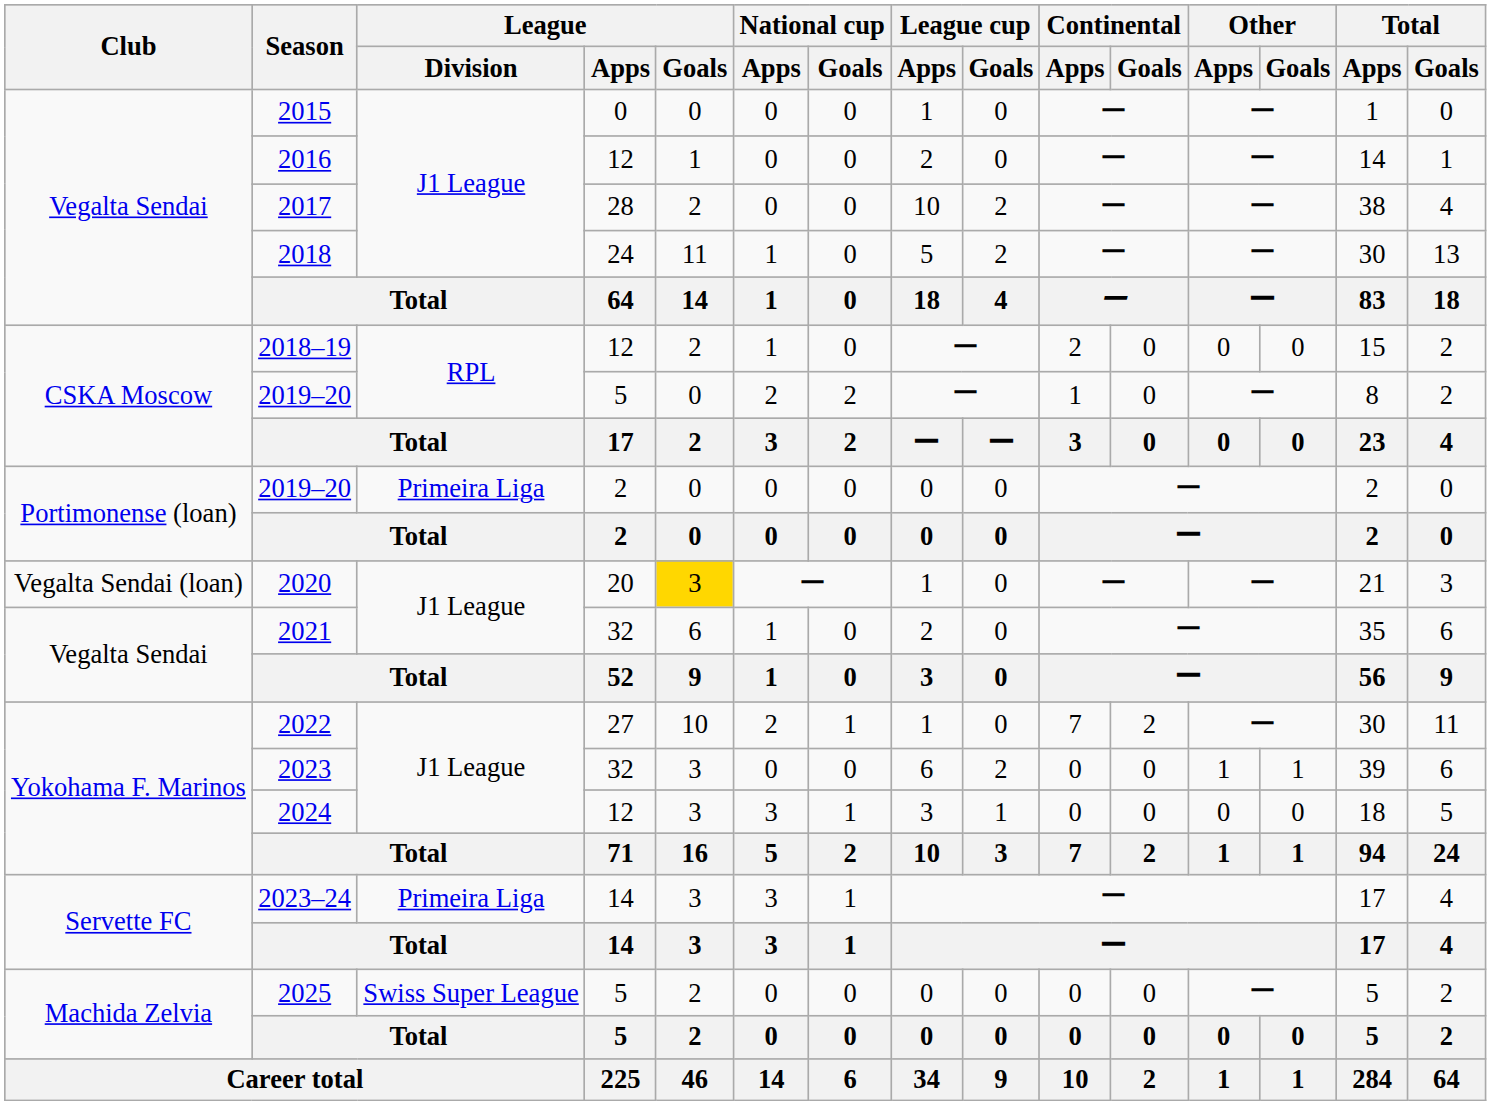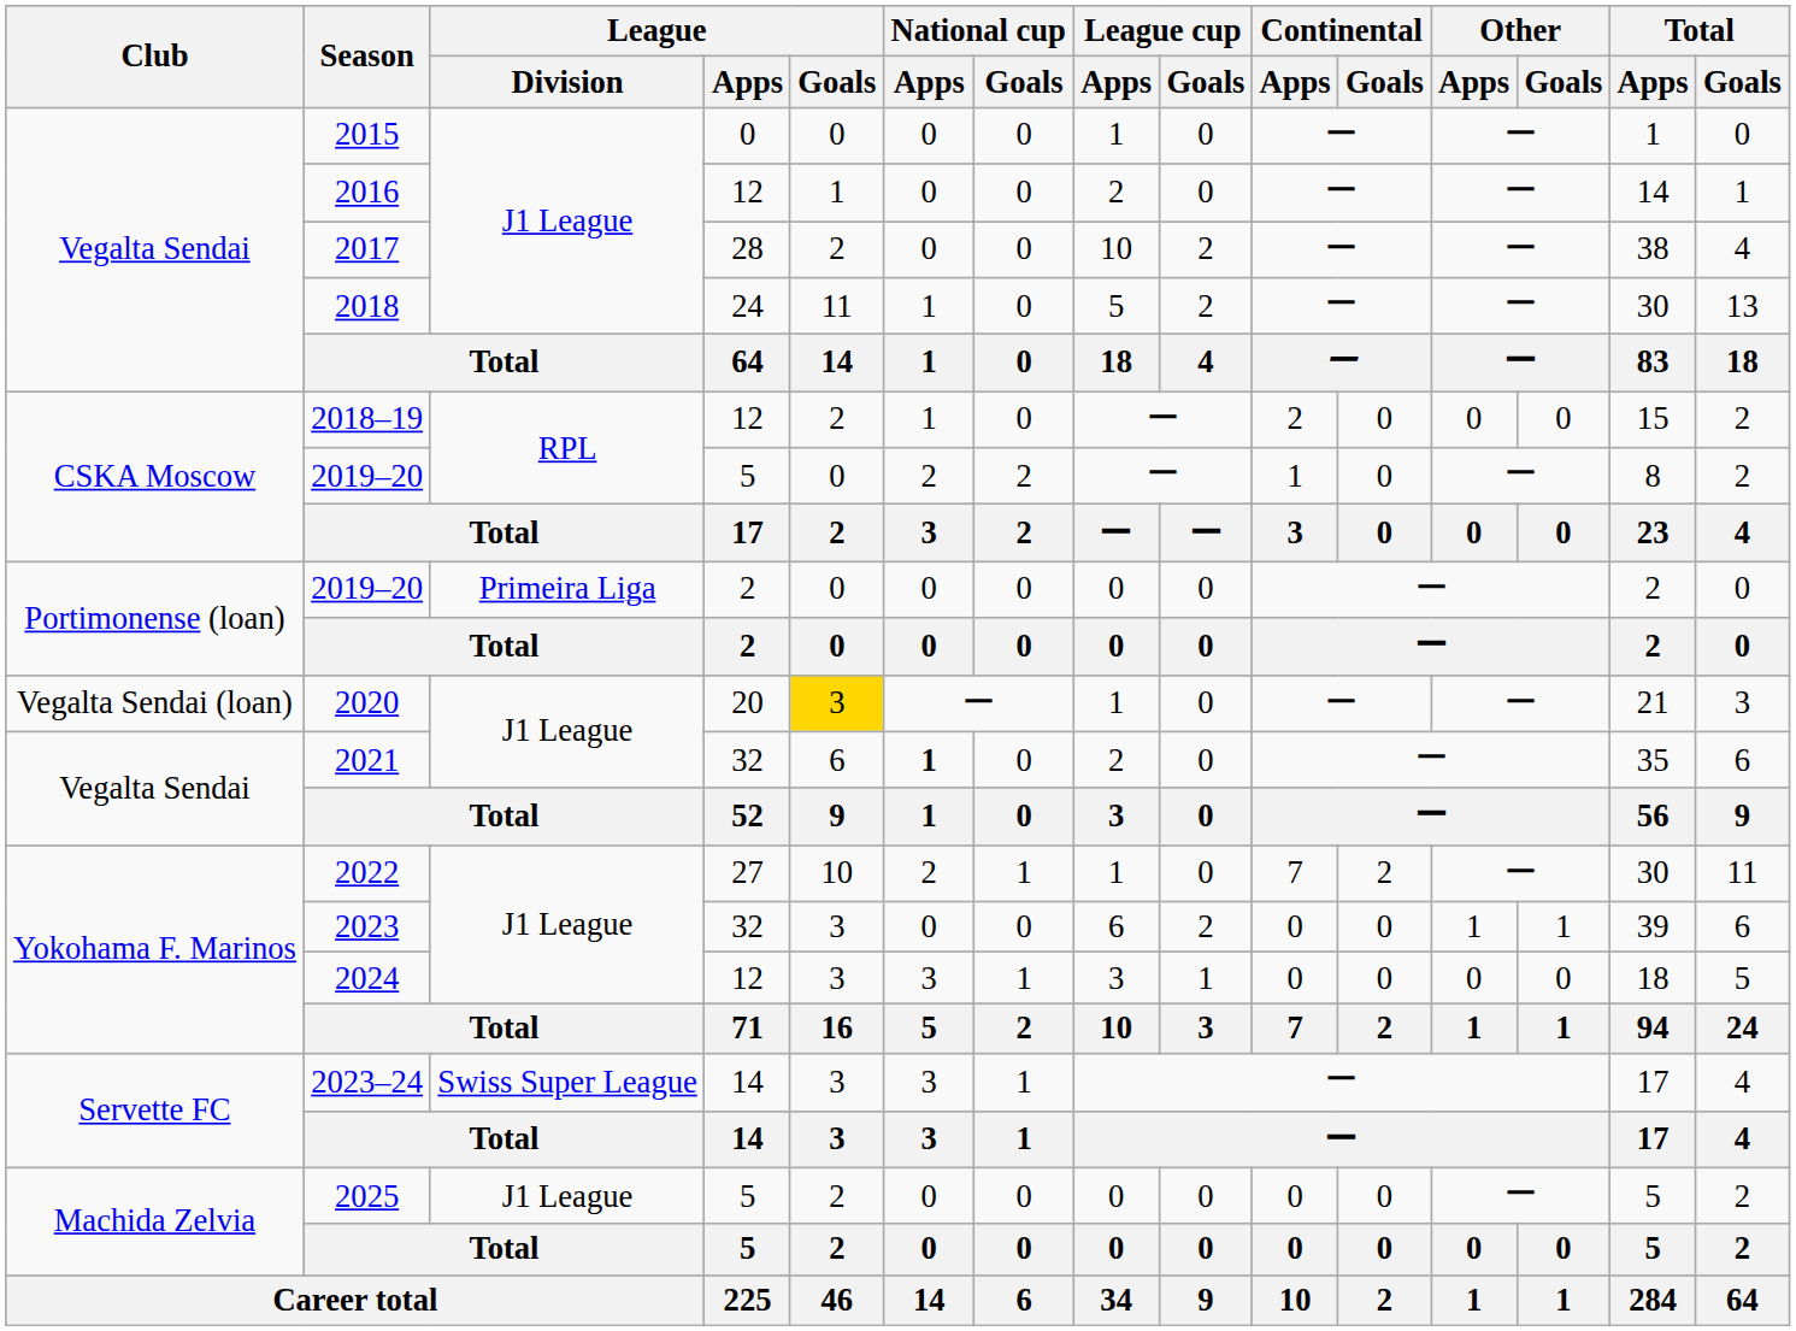 <table class="wikitable" style="text-align: center">
 <tr>
 <th rowspan="2">Club</th>
 <th rowspan="2">Season</th>
 <th colspan="3">League</th>
 <th colspan="2">National cup</th>
 <th colspan="2">League cup</th>
 <th colspan="2">Continental</th>
 <th colspan="2">Other</th>
 <th colspan="2">Total</th>
 </tr>
 <tr>
 <th>Division</th>
 <th>Apps</th>
 <th>Goals</th>
 <th>Apps</th>
 <th>Goals</th>
 <th>Apps</th>
 <th>Goals</th>
 <th>Apps</th>
 <th>Goals</th>
 <th>Apps</th>
 <th>Goals</th>
 <th>Apps</th>
 <th>Goals</th>
 </tr>
 <tr>
 <td rowspan="5"><a href='#'>Vegalta Sendai</a></td>
 <td><a href='#'>2015</a></td>
 <td rowspan="4"><a href='#'>J1 League</a></td>
 <td>0</td>
 <td>0</td>
 <td>0</td>
 <td>0</td>
 <td>1</td>
 <td>0</td>
 <td colspan="2">ー</td>
 <td colspan="2">ー</td>
 <td>1</td>
 <td>0</td>
 </tr>
 <tr>
 <td><a href='#'>2016</a></td>
 <td>12</td>
 <td>1</td>
 <td>0</td>
 <td>0</td>
 <td>2</td>
 <td>0</td>
 <td colspan="2">ー</td>
 <td colspan="2">ー</td>
 <td>14</td>
 <td>1</td>
 </tr>
 <tr>
 <td><a href='#'>2017</a></td>
 <td>28</td>
 <td>2</td>
 <td>0</td>
 <td>0</td>
 <td>10</td>
 <td>2</td>
 <td colspan="2">ー</td>
 <td colspan="2">ー</td>
 <td>38</td>
 <td>4</td>
 </tr>
 <tr>
 <td><a href='#'>2018</a></td>
 <td>24</td>
 <td>11</td>
 <td>1</td>
 <td>0</td>
 <td>5</td>
 <td>2</td>
 <td colspan="2">ー</td>
 <td colspan="2">ー</td>
 <td>30</td>
 <td>13</td>
 </tr>
 <tr>
 <th colspan="2">Total</th>
 <th>64</th>
 <th>14</th>
 <th>1</th>
 <th>0</th>
 <th>18</th>
 <th>4</th>
 <th colspan="2"><em>ー</em></th>
 <th colspan="2"><strong>ー</strong></th>
 <th>83</th>
 <th>18</th>
 </tr>
 <tr>
 <td rowspan="3"><a href='#'>CSKA Moscow</a></td>
 <td><a href='#'>2018–19</a></td>
 <td rowspan="2"><a href='#'>RPL</a></td>
 <td>12</td>
 <td>2</td>
 <td>1</td>
 <td>0</td>
 <td colspan="2">ー</td>
 <td>2</td>
 <td>0</td>
 <td>0</td>
 <td>0</td>
 <td>15</td>
 <td>2</td>
 </tr>
 <tr>
 <td><a href='#'>2019–20</a></td>
 <td>5</td>
 <td>0</td>
 <td>2</td>
 <td>2</td>
 <td colspan="2">ー</td>
 <td>1</td>
 <td>0</td>
 <td colspan="2">ー</td>
 <td>8</td>
 <td>2</td>
 </tr>
 <tr>
 <th colspan="2">Total</th>
 <th>17</th>
 <th>2</th>
 <th>3</th>
 <th>2</th>
 <th>ー</th>
 <th>ー</th>
 <th>3</th>
 <th>0</th>
 <th>0</th>
 <th>0</th>
 <th>23</th>
 <th>4</th>
 </tr>
 <tr>
 <td rowspan="2"><a href='#'>Portimonense</a> (loan)</td>
 <td><a href='#'>2019–20</a></td>
 <td><a href='#'>Primeira Liga</a></td>
 <td>2</td>
 <td>0</td>
 <td>0</td>
 <td>0</td>
 <td>0</td>
 <td>0</td>
 <td colspan="4">ー</td>
 <td>2</td>
 <td>0</td>
 </tr>
 <tr>
 <th colspan="2">Total</th>
 <th>2</th>
 <th>0</th>
 <th>0</th>
 <th>0</th>
 <th>0</th>
 <th>0</th>
 <th colspan="4">ー</th>
 <th>2</th>
 <th>0</th>
 </tr>
 <tr>
 <td>Vegalta Sendai (loan)</td>
 <td><a href='#'>2020</a></td>
 <td rowspan="2">J1 League</td>
 <td>20</td>
 <td style="background: gold;">3</td>
 <td colspan="2">ー</td>
 <td>1</td>
 <td>0</td>
 <td colspan="2">ー</td>
 <td colspan="2">ー</td>
 <td>21</td>
 <td>3</td>
 </tr>
 <tr>
 <td rowspan="2">Vegalta Sendai</td>
 <td><a href='#'>2021</a></td>
 <td>32</td>
 <td>6</td>
-<td>1</td>
+<td><strong>1</strong></td>
 <td>0</td>
 <td>2</td>
 <td>0</td>
 <td colspan="4">ー</td>
 <td>35</td>
 <td>6</td>
 </tr>
 <tr>
 <th colspan="2">Total</th>
 <th>52</th>
 <th>9</th>
 <th>1</th>
 <th>0</th>
 <th>3</th>
 <th>0</th>
 <th colspan="4">ー</th>
 <th>56</th>
 <th>9</th>
 </tr>
 <tr>
 <td rowspan=4><a href='#'>Yokohama F. Marinos</a></td>
 <td><a href='#'>2022</a></td>
 <td rowspan=3>J1 League</td>
 <td>27</td>
 <td>10</td>
 <td>2</td>
 <td>1</td>
 <td>1</td>
 <td>0</td>
 <td>7</td>
 <td>2</td>
 <td colspan="2">ー</td>
 <td>30</td>
 <td>11</td>
 </tr>
 <tr>
 <td><a href='#'>2023</a></td>
 <td>32</td>
 <td>3</td>
 <td>0</td>
 <td>0</td>
 <td>6</td>
 <td>2</td>
 <td>0</td>
 <td>0</td>
 <td>1</td>
 <td>1</td>
 <td>39</td>
 <td>6</td>
 </tr>
 <tr>
 <td><a href='#'>2024</a></td>
 <td>12</td>
 <td>3</td>
 <td>3</td>
 <td>1</td>
 <td>3</td>
 <td>1</td>
 <td>0</td>
 <td>0</td>
 <td>0</td>
 <td>0</td>
 <td>18</td>
 <td>5</td>
 </tr>
 <tr>
 <th colspan=2>Total</th>
 <th>71</th>
 <th>16</th>
 <th>5</th>
 <th>2</th>
 <th>10</th>
 <th>3</th>
 <th>7</th>
 <th>2</th>
 <th>1</th>
 <th>1</th>
 <th>94</th>
 <th>24</th>
 </tr>
 <tr>
 <td rowspan=2><a href='#'>Servette FC</a></td>
 <td><a href='#'>2023–24</a></td>
-<td><a href='#'>Primeira Liga</a></td>
+<td><a href='#'>Swiss Super League</a></td>
 <td>14</td>
 <td>3</td>
 <td>3</td>
 <td>1</td>
 <td colspan="6">ー</td>
 <td>17</td>
 <td>4</td>
 </tr>
 <tr>
 <th colspan=2>Total</th>
 <th>14</th>
 <th>3</th>
 <th>3</th>
 <th>1</th>
 <th colspan="6">ー</th>
 <th>17</th>
 <th>4</th>
 </tr>
 <tr>
 <td rowspan=2><a href='#'>Machida Zelvia</a></td>
 <td><a href='#'>2025</a></td>
-<td><a href='#'>Swiss Super League</a></td>
+<td>J1 League</td>
 <td>5</td>
 <td>2</td>
 <td>0</td>
 <td>0</td>
 <td>0</td>
 <td>0</td>
 <td>0</td>
 <td>0</td>
 <td colspan="2">ー</td>
 <td>5</td>
 <td>2</td>
 </tr>
 <tr>
 <th colspan=2>Total</th>
 <th>5</th>
 <th>2</th>
 <th>0</th>
 <th>0</th>
 <th>0</th>
 <th>0</th>
 <th>0</th>
 <th>0</th>
 <th>0</th>
 <th>0</th>
 <th>5</th>
 <th>2</th>
 </tr>
 <tr>
 <th colspan="3">Career total</th>
 <th>225</th>
 <th>46</th>
 <th>14</th>
 <th>6</th>
 <th>34</th>
 <th>9</th>
 <th>10</th>
 <th>2</th>
 <th>1</th>
 <th>1</th>
 <th>284</th>
 <th>64</th>
 </tr>
 </table>
